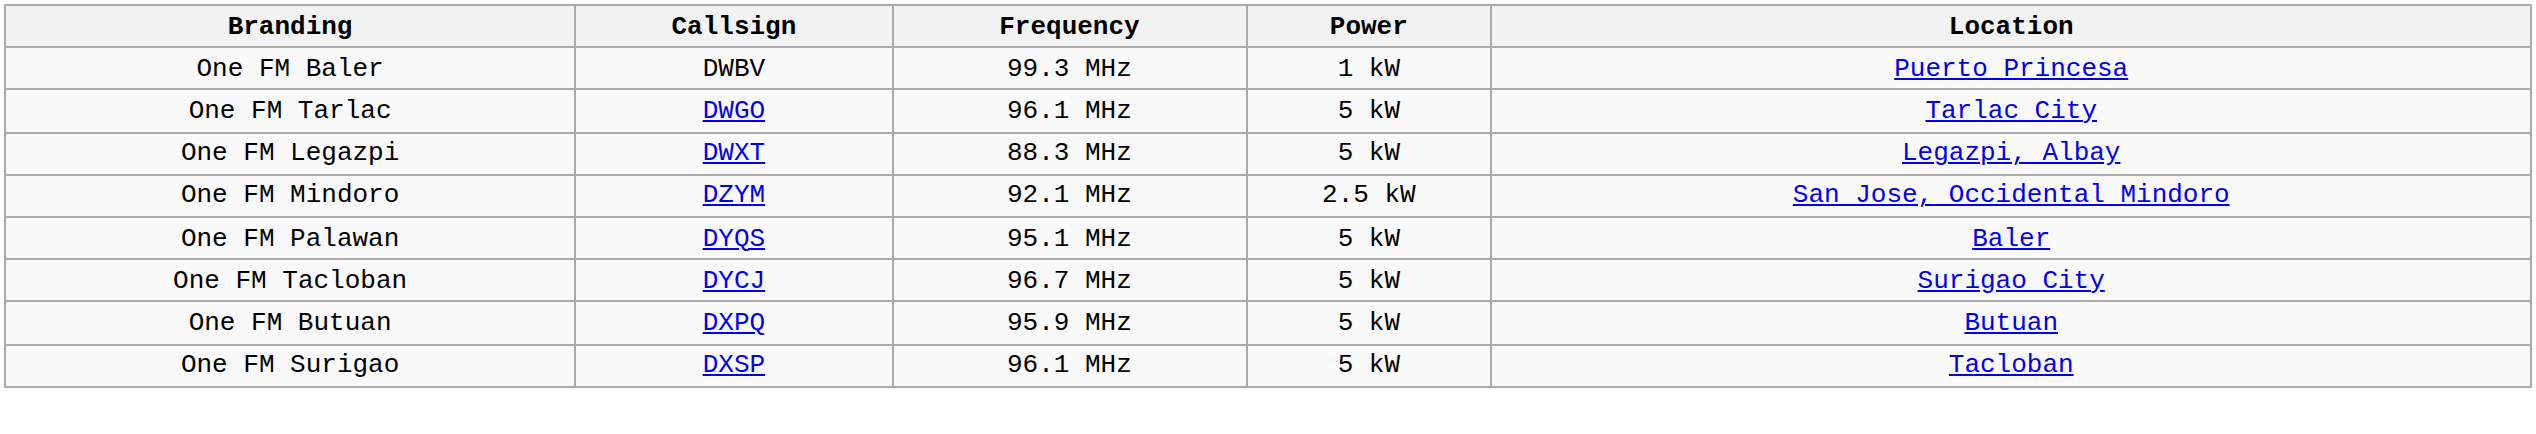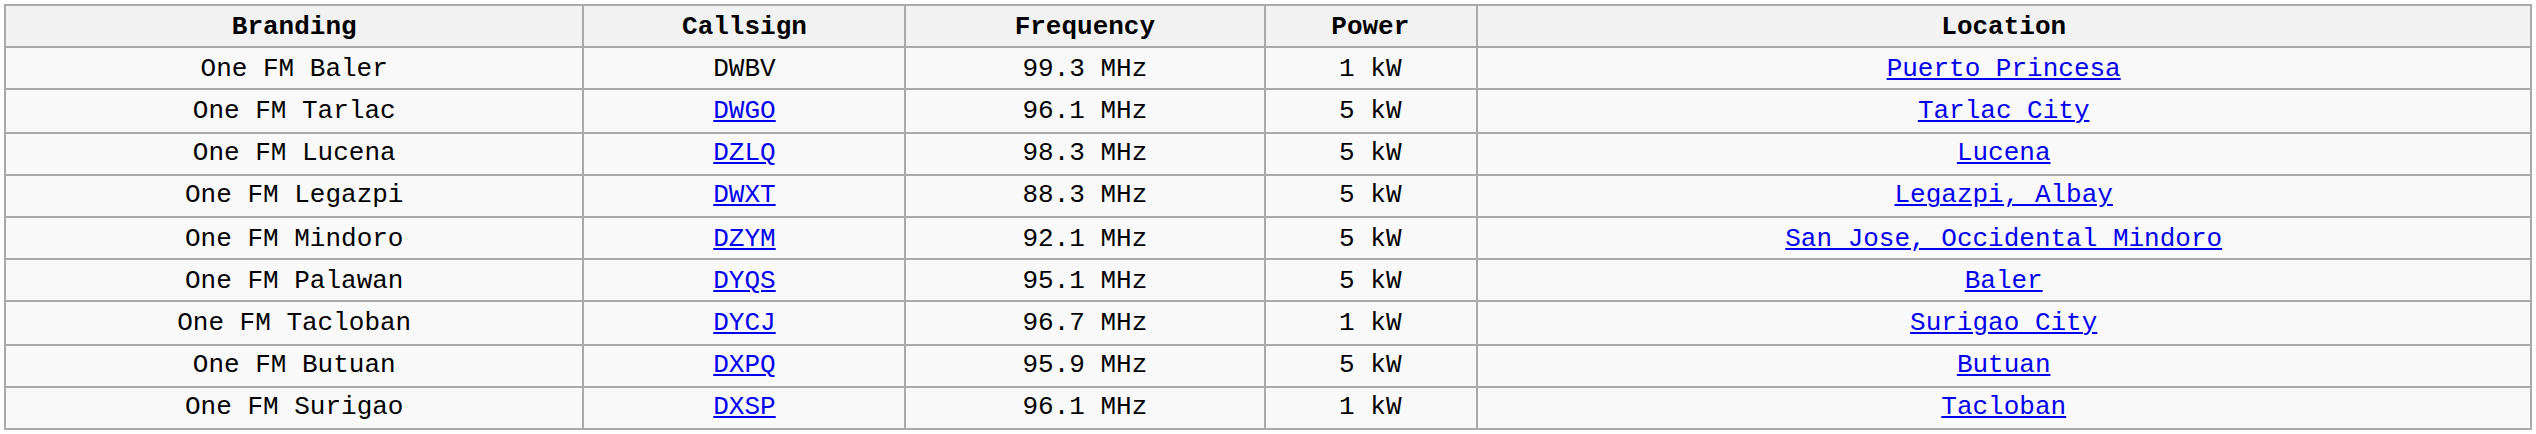 <table class="wikitable sortable" style="width:100%; text-align:center;">
 <tr>
 <th>Branding</th>
 <th>Callsign</th>
 <th>Frequency</th>
 <th>Power</th>
 <th>Location</th>
 </tr>
 <tr>
 <td>One FM Baler</td>
 <td>DWBV</td>
 <td>99.3 MHz</td>
 <td>1 kW</td>
 <td><a href='#'>Puerto Princesa</a></td>
 </tr>
 <tr>
 <td>One FM Tarlac</td>
 <td><a href='#'>DWGO</a></td>
 <td>96.1 MHz</td>
 <td>5 kW</td>
 <td><a href='#'>Tarlac City</a></td>
 </tr>
 <tr>
+<td>One FM Lucena</td>
+<td><a href='#'>DZLQ</a></td>
+<td>98.3 MHz</td>
+<td>5 kW</td>
+<td><a href='#'>Lucena</a></td>
+</tr>
+<tr>
 <td>One FM Legazpi</td>
 <td><a href='#'>DWXT</a></td>
 <td>88.3 MHz</td>
 <td>5 kW</td>
 <td><a href='#'>Legazpi, Albay</a></td>
 </tr>
 <tr>
 <td>One FM Mindoro</td>
 <td><a href='#'>DZYM</a></td>
 <td>92.1 MHz</td>
-<td>2.5 kW</td>
+<td>5 kW</td>
 <td><a href='#'>San Jose, Occidental Mindoro</a></td>
 </tr>
 <tr>
 <td>One FM Palawan</td>
 <td><a href='#'>DYQS</a></td>
 <td>95.1 MHz</td>
 <td>5 kW</td>
 <td><a href='#'>Baler</a></td>
 </tr>
 <tr>
 <td>One FM Tacloban</td>
 <td><a href='#'>DYCJ</a></td>
 <td>96.7 MHz</td>
-<td>5 kW</td>
+<td>1 kW</td>
 <td><a href='#'>Surigao City</a></td>
 </tr>
 <tr>
 <td>One FM Butuan</td>
 <td><a href='#'>DXPQ</a></td>
 <td>95.9 MHz</td>
 <td>5 kW</td>
 <td><a href='#'>Butuan</a></td>
 </tr>
 <tr>
 <td>One FM Surigao</td>
 <td><a href='#'>DXSP</a></td>
 <td>96.1 MHz</td>
-<td>5 kW</td>
+<td>1 kW</td>
 <td><a href='#'>Tacloban</a></td>
 </tr>
 <tr>
 </tr>
 </table>
